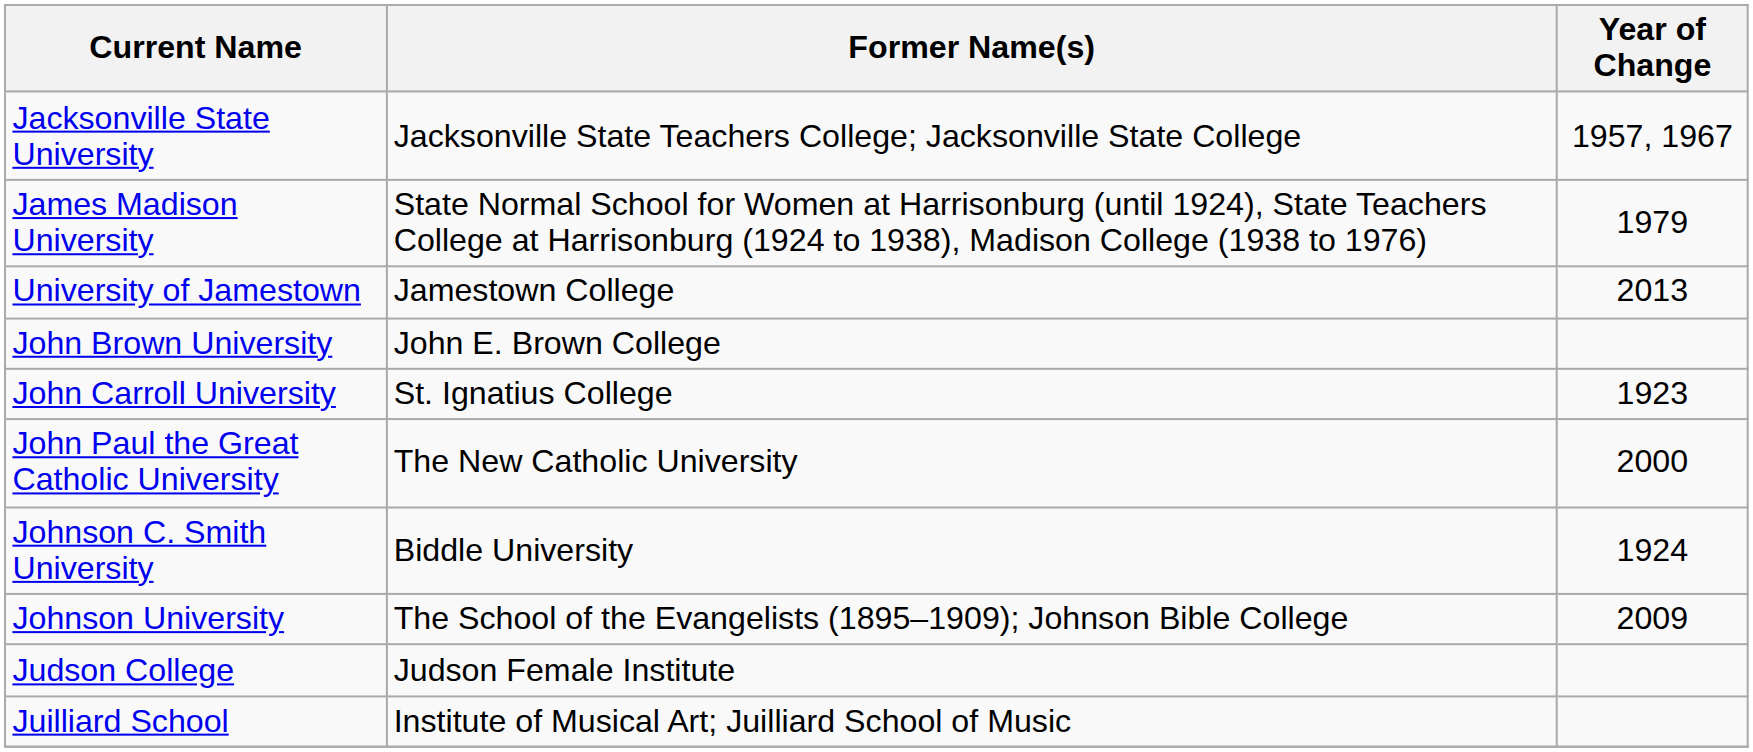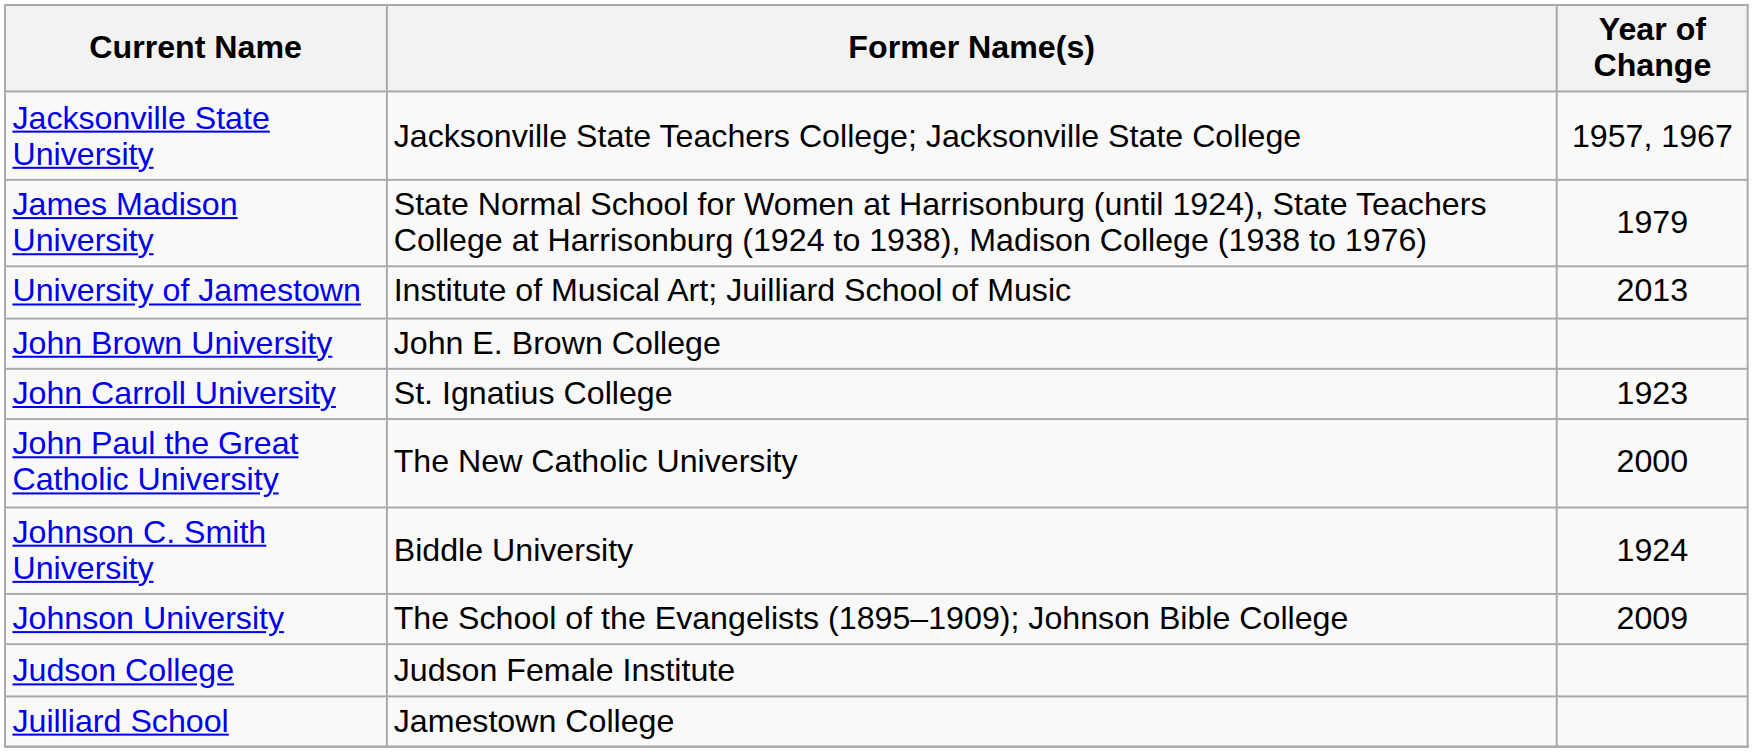 <table class="wikitable sortable">
 <tr>
 <th>Current Name</th>
 <th>Former Name(s)</th>
 <th>Year of Change</th>
 </tr>
 <tr>
 <td><a href='#'>Jacksonville State University</a></td>
 <td>Jacksonville State Teachers College; Jacksonville State College</td>
 <td align="center">1957, 1967</td>
 </tr>
 <tr>
 <td><a href='#'>James Madison University</a></td>
 <td>State Normal School for Women at Harrisonburg (until 1924), State Teachers College at Harrisonburg (1924 to 1938), Madison College (1938 to 1976)</td>
 <td align="center">1979</td>
 </tr>
 <tr>
 <td><a href='#'>University of Jamestown</a></td>
-<td>Jamestown College</td>
+<td>Institute of Musical Art; Juilliard School of Music</td>
 <td align="center">2013</td>
 </tr>
 <tr>
 <td><a href='#'>John Brown University</a></td>
 <td>John E. Brown College</td>
 <td align="center"></td>
 </tr>
 <tr>
 <td><a href='#'>John Carroll University</a></td>
 <td>St. Ignatius College</td>
 <td align="center">1923</td>
 </tr>
 <tr>
 <td><a href='#'>John Paul the Great Catholic University</a></td>
 <td>The New Catholic University</td>
 <td align="center">2000</td>
 </tr>
 <tr>
 <td><a href='#'>Johnson C. Smith University</a></td>
 <td>Biddle University</td>
 <td align="center">1924</td>
 </tr>
 <tr>
 <td><a href='#'>Johnson University</a></td>
 <td>The School of the Evangelists (1895–1909); Johnson Bible College</td>
 <td align="center">2009</td>
 </tr>
 <tr>
 <td><a href='#'>Judson College</a></td>
 <td>Judson Female Institute</td>
 <td align="center"></td>
 </tr>
 <tr>
 <td><a href='#'>Juilliard School</a></td>
-<td>Institute of Musical Art; Juilliard School of Music</td>
+<td>Jamestown College</td>
 <td align="center"></td>
 </tr>
 <tr>
 </tr>
 </table>
